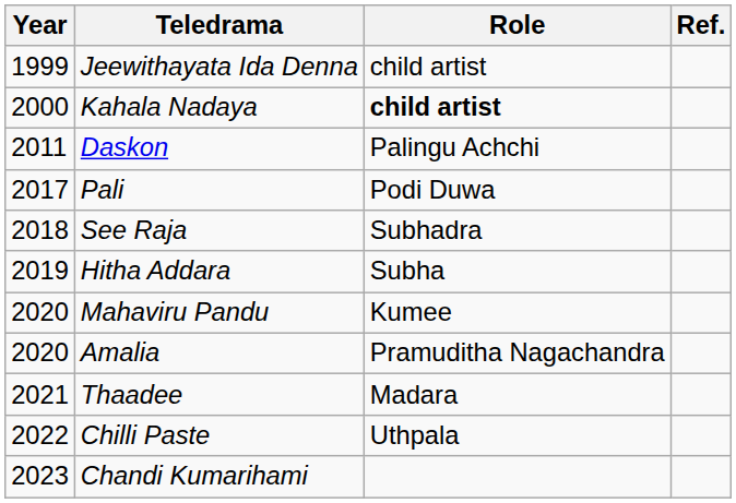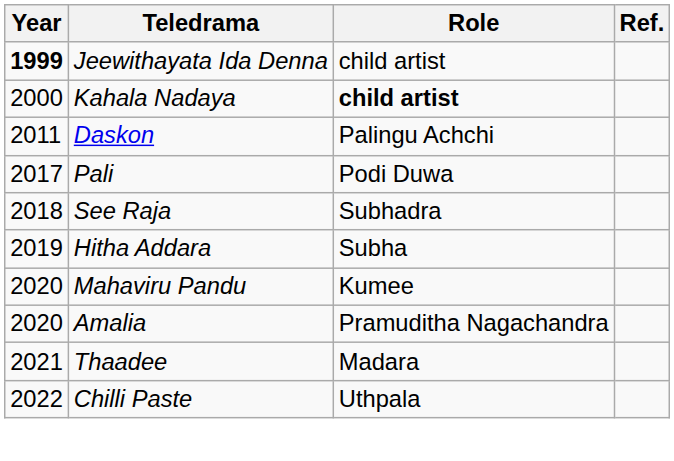 <table class="wikitable">
 <tr>
 <th>Year</th>
 <th>Teledrama</th>
 <th>Role</th>
 <th>Ref.</th>
 </tr>
 <tr>
-<td>1999</td>
+<td><strong>1999</strong></td>
 <td><em>Jeewithayata Ida Denna</em></td>
 <td>child artist</td>
 <td></td>
 </tr>
 <tr>
 <td>2000</td>
 <td><em>Kahala Nadaya</em></td>
 <td><strong>child artist</strong></td>
 <td></td>
 </tr>
 <tr>
 <td>2011</td>
 <td><em><a href='#'>Daskon</a></em></td>
 <td>Palingu Achchi</td>
 <td></td>
 </tr>
 <tr>
 <td>2017</td>
 <td><em>Pali</em></td>
 <td>Podi Duwa</td>
 <td></td>
 </tr>
 <tr>
 <td>2018</td>
 <td><em>See Raja</em></td>
 <td>Subhadra</td>
 <td></td>
 </tr>
 <tr>
 <td>2019</td>
 <td><em>Hitha Addara</em></td>
 <td>Subha</td>
 <td></td>
 </tr>
 <tr>
 <td>2020</td>
 <td><em>Mahaviru Pandu</em></td>
 <td>Kumee</td>
 <td></td>
 </tr>
 <tr>
 <td>2020</td>
 <td><em>Amalia</em></td>
 <td>Pramuditha Nagachandra</td>
 <td></td>
 </tr>
 <tr>
 <td>2021</td>
 <td><em>Thaadee</em></td>
 <td>Madara</td>
 <td></td>
 </tr>
 <tr>
 <td>2022</td>
 <td><em>Chilli Paste</em></td>
 <td>Uthpala</td>
 <td></td>
 </tr>
-<tr>
-<td>2023</td>
-<td><em>Chandi Kumarihami</em></td>
-<td></td>
-<td></td>
-</tr>
 </table>
